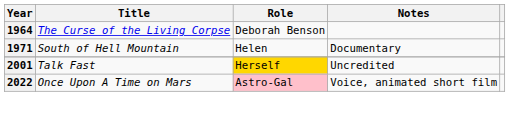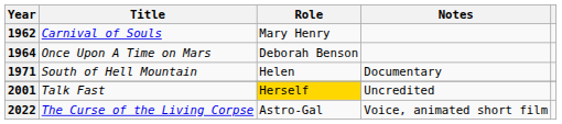 <table class="wikitable sortable plainrowheaders">
 <tr>
 <th>Year</th>
 <th>Title</th>
 <th>Role</th>
 <th class="unsortable">Notes</th>
 <th class="unsortable"></th>
 </tr>
 <tr>
+<th scope="row">1962</th>
+<td><em><a href='#'>Carnival of Souls</a></em></td>
+<td>Mary Henry</td>
+<td></td>
+<td style="text-align:center;"></td>
+</tr>
+<tr>
 <th scope="row">1964</th>
-<td><em><a href='#'>The Curse of the Living Corpse</a></em></td>
+<td><em>Once Upon A Time on Mars</em></td>
 <td>Deborah Benson</td>
 <td></td>
 <td style="text-align:center;"></td>
 </tr>
 <tr>
 <th scope="row">1971</th>
 <td><em>South of Hell Mountain</em></td>
 <td>Helen</td>
 <td>Documentary</td>
 <td style="text-align:center;"></td>
 </tr>
 <tr>
 </tr>
 <tr>
 <th scope="row">2001</th>
 <td><em>Talk Fast</em></td>
 <td style="background: gold;">Herself</td>
 <td>Uncredited</td>
 <td style="text-align:center;"></td>
 </tr>
 <tr>
 <th scope="row">2022</th>
-<td><em>Once Upon A Time on Mars</em></td>
-<td style="background: pink;">Astro-Gal</td>
+<td><em><a href='#'>The Curse of the Living Corpse</a></em></td>
+<td>Astro-Gal</td>
 <td>Voice, animated short film</td>
 <td style="text-align:center;"></td>
 </tr>
 </table>
